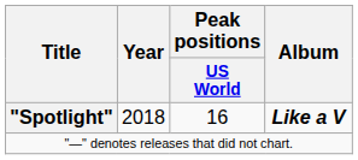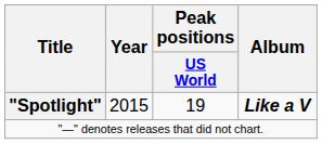 <table class="wikitable plainrowheaders" style="text-align:center;">
 <tr>
 <th scope="col" rowspan="2" style="width:5em;">Title</th>
 <th scope="col" rowspan="2" style="width:2em;">Year</th>
 <th scope="col" colspan="1" style="width:2em;">Peak positions</th>
 <th scope="col" rowspan="2" style="width:4em;">Album</th>
 </tr>
 <tr>
 <th scope="col" style="width:2.5em;font-size:85%;"><a href='#'>US<br>World</a><br></th>
 </tr>
 <tr>
 <th scope="row">"Spotlight"</th>
-<td>2018</td>
-<td>16</td>
+<td>2015</td>
+<td>19</td>
 <td><strong><em>Like a V</em></strong></td>
 </tr>
 <tr>
 <td colspan="5" style="font-size:8pt">"—" denotes releases that did not chart.</td>
 </tr>
 </table>
